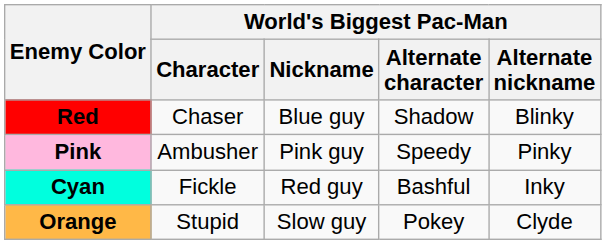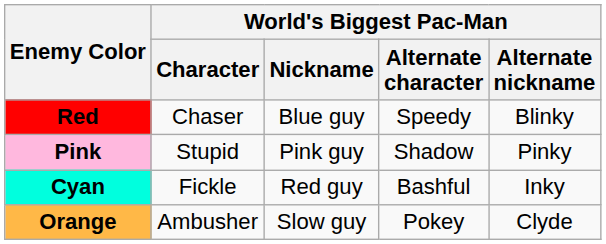 <table class="wikitable">
 <tr>
 <th rowspan=2>Enemy Color</th>
 <th colspan=6>World's Biggest Pac-Man</th>
 </tr>
 <tr style="text-align:center;">
 <th>Character</th>
 <th>Nickname</th>
 <th>Alternate<br>character</th>
 <th>Alternate<br>nickname</th>
 </tr>
 <tr style="text-align:center;">
 <th style="background:#f00;">Red</th>
 <td>Chaser</td>
 <td>Blue guy</td>
-<td>Shadow</td>
+<td>Speedy</td>
 <td>Blinky</td>
 </tr>
 <tr style="text-align:center;">
 <th style="background:#ffb8de;">Pink</th>
-<td>Ambusher</td>
+<td>Stupid</td>
 <td>Pink guy</td>
-<td>Speedy</td>
+<td>Shadow</td>
 <td>Pinky</td>
 </tr>
 <tr style="text-align:center;">
 <th style="background:#00ffde;">Cyan</th>
 <td>Fickle</td>
 <td>Red guy</td>
 <td>Bashful</td>
 <td>Inky</td>
 </tr>
 <tr style="text-align:center;">
 <th style="background:#ffb847;">Orange</th>
-<td>Stupid</td>
+<td>Ambusher</td>
 <td>Slow guy</td>
 <td>Pokey</td>
 <td>Clyde </td>
 </tr>
 </table>
